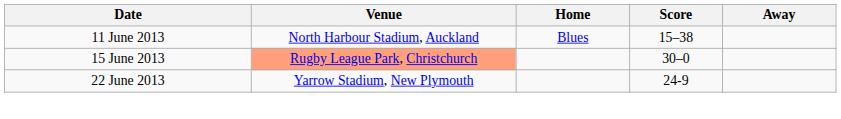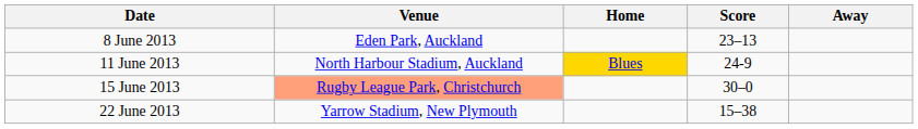 <table class="wikitable" style="text-align:center;">
 <tr>
 <th style="width:280px">Date</th>
 <th style="width:300px">Venue</th>
 <th style="width:125px">Home</th>
 <th style="width:100px">Score</th>
 <th style="width:125px">Away</th>
 </tr>
 <tr>
+<td>8 June 2013</td>
+<td><a href='#'>Eden Park</a>, <a href='#'>Auckland</a></td>
+<td></td>
+<td>23–13</td>
+<td></td>
+</tr>
+<tr>
 <td>11 June 2013</td>
 <td><a href='#'>North Harbour Stadium</a>, <a href='#'>Auckland</a></td>
-<td><a href='#'>Blues</a> </td>
-<td>15–38</td>
+<td style="background: gold;"><a href='#'>Blues</a> </td>
+<td>24-9</td>
 <td></td>
 </tr>
 <tr>
 <td>15 June 2013</td>
 <td style="background: lightsalmon;"><a href='#'>Rugby League Park</a>, <a href='#'>Christchurch</a></td>
 <td></td>
 <td>30–0</td>
 <td></td>
 </tr>
 <tr>
 <td>22 June 2013</td>
 <td><a href='#'>Yarrow Stadium</a>, <a href='#'>New Plymouth</a></td>
 <td></td>
-<td>24-9</td>
+<td>15–38</td>
 <td></td>
 </tr>
 </table>
